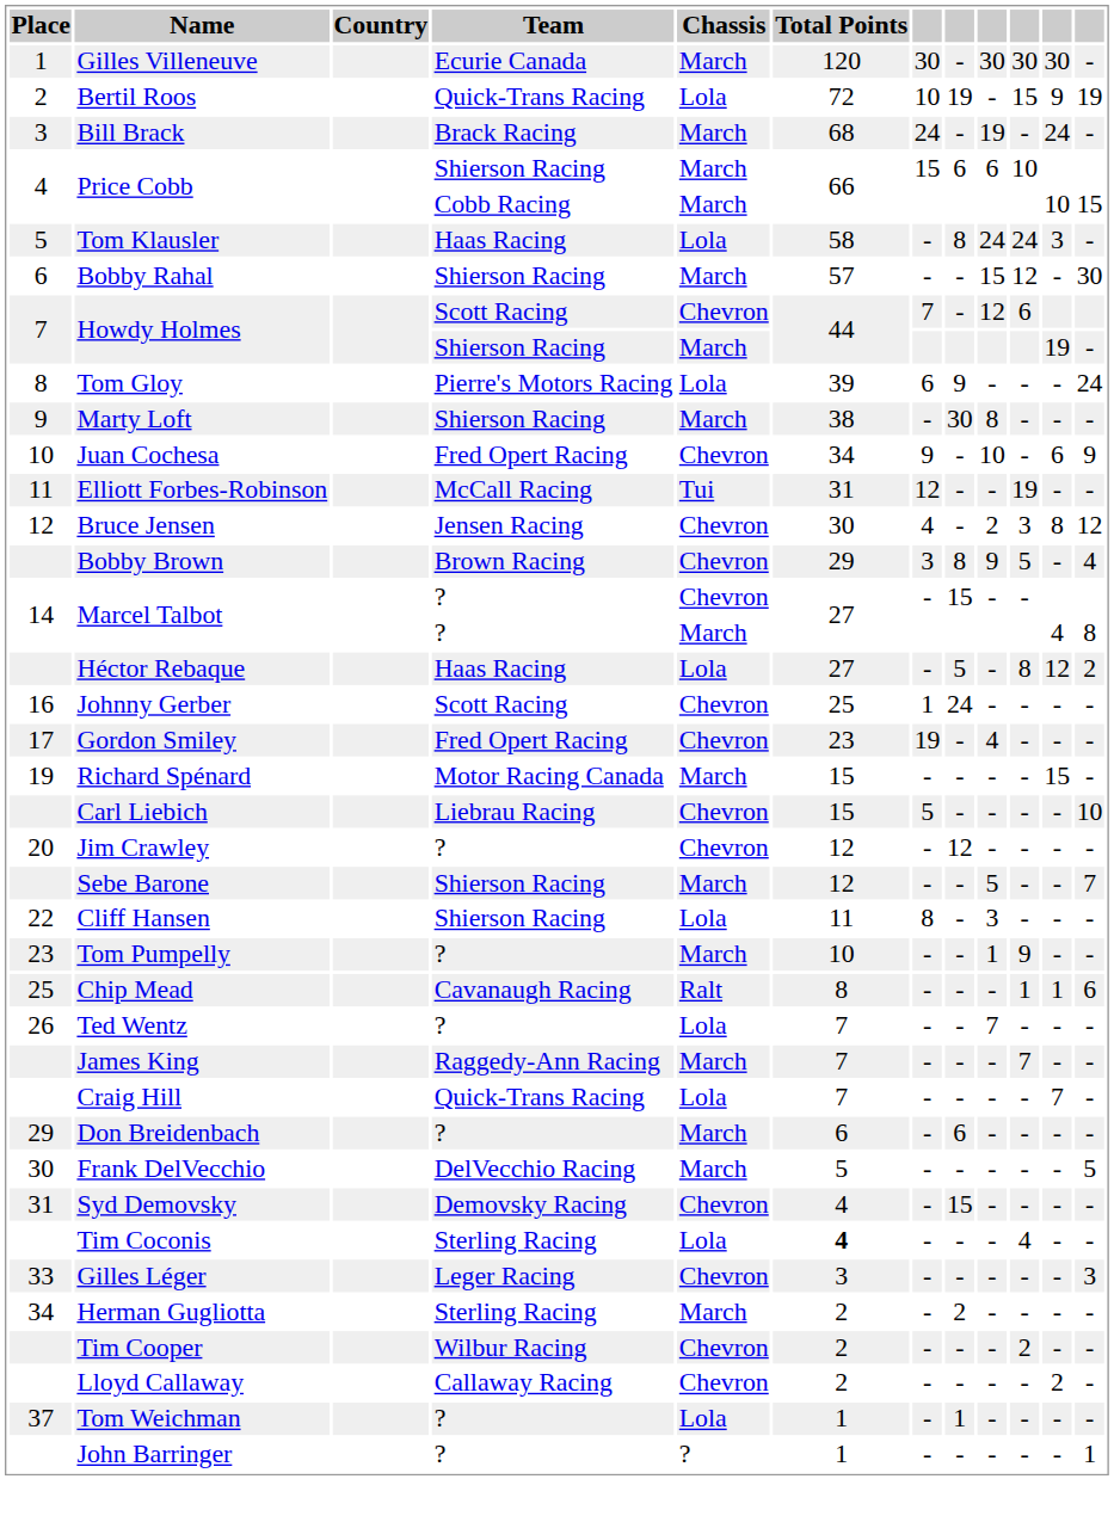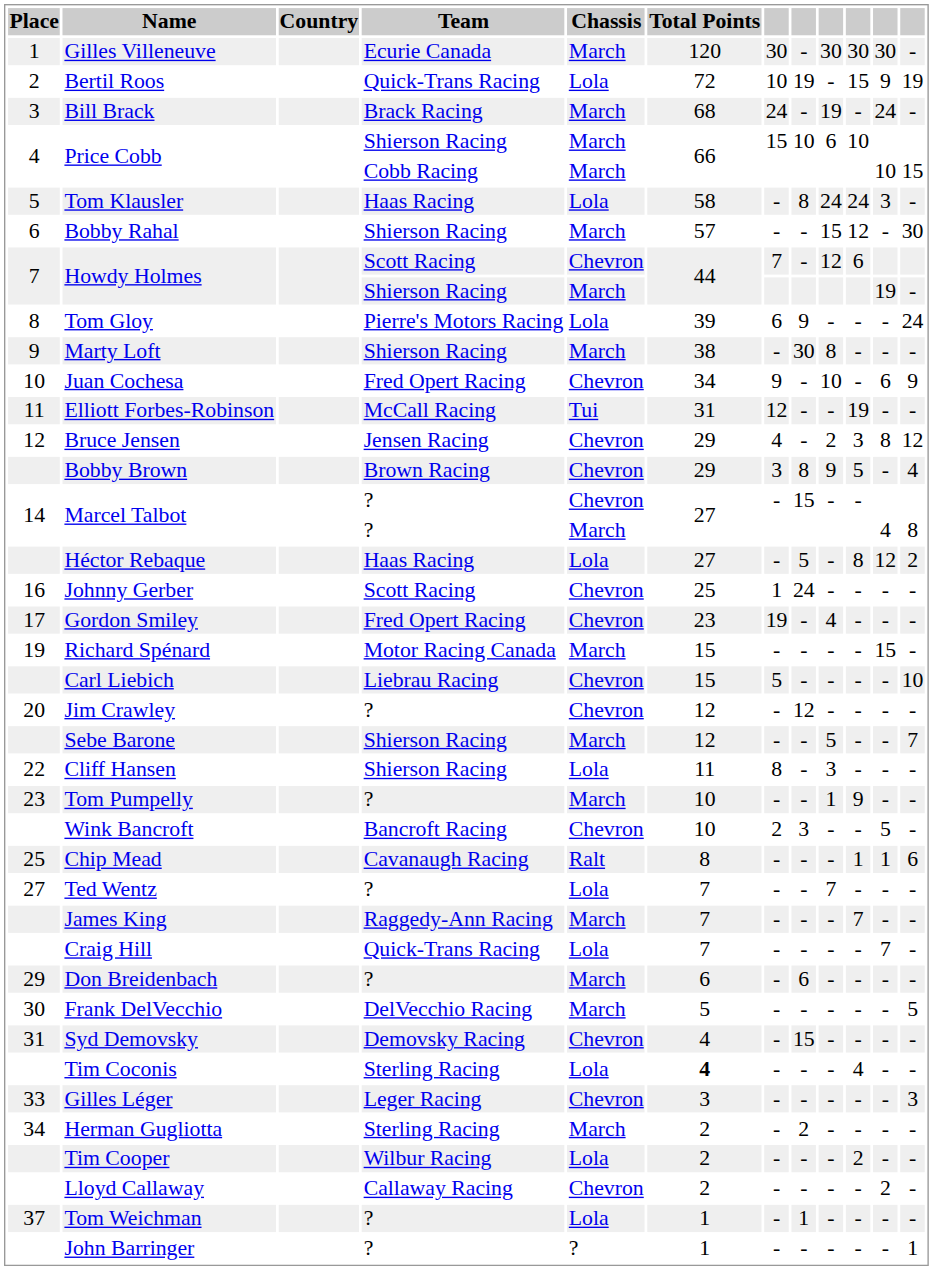 <table border="0" style="border: 1px solid #999; background-color:#FFFFFF; text-align:center">
 <tr align="center" style="background:#CCCCCC;">
 <th>Place</th>
 <th>Name</th>
 <th>Country</th>
 <th>Team</th>
 <th>Chassis</th>
 <th>Total Points</th>
 <th></th>
 <th></th>
 <th></th>
 <th></th>
 <th></th>
 <th></th>
 </tr>
 <tr style="background:#EFEFEF;">
 <td>1</td>
 <td align="left"><a href='#'>Gilles Villeneuve</a></td>
 <td align="left"></td>
 <td align="left"><a href='#'>Ecurie Canada</a></td>
 <td align="left"><a href='#'>March</a></td>
 <td>120</td>
 <td>30</td>
 <td>-</td>
 <td>30</td>
 <td>30</td>
 <td>30</td>
 <td>-</td>
 </tr>
 <tr>
 <td>2</td>
 <td align="left"><a href='#'>Bertil Roos</a></td>
 <td align="left"></td>
 <td align="left"><a href='#'>Quick-Trans Racing</a></td>
 <td align="left"><a href='#'>Lola</a></td>
 <td>72</td>
 <td>10</td>
 <td>19</td>
 <td>-</td>
 <td>15</td>
 <td>9</td>
 <td>19</td>
 </tr>
 <tr style="background:#EFEFEF;">
 <td>3</td>
 <td align="left"><a href='#'>Bill Brack</a></td>
 <td align="left"></td>
 <td align="left"><a href='#'>Brack Racing</a></td>
 <td align="left"><a href='#'>March</a></td>
 <td>68</td>
 <td>24</td>
 <td>-</td>
 <td>19</td>
 <td>-</td>
 <td>24</td>
 <td>-</td>
 </tr>
 <tr>
 <td rowspan=2>4</td>
 <td rowspan=2 align="left"><a href='#'>Price Cobb</a></td>
 <td rowspan=2 align="left"></td>
 <td align="left"><a href='#'>Shierson Racing</a></td>
 <td align="left"><a href='#'>March</a></td>
 <td rowspan=2>66</td>
 <td>15</td>
-<td>6</td>
+<td>10</td>
 <td>6</td>
 <td>10</td>
 <td></td>
 <td></td>
 </tr>
 <tr>
 <td align="left"><a href='#'>Cobb Racing</a></td>
 <td align="left"><a href='#'>March</a></td>
 <td></td>
 <td></td>
 <td></td>
 <td></td>
 <td>10</td>
 <td>15</td>
 </tr>
 <tr style="background:#EFEFEF;">
 <td>5</td>
 <td align="left"><a href='#'>Tom Klausler</a></td>
 <td align="left"></td>
 <td align="left"><a href='#'>Haas Racing</a></td>
 <td align="left"><a href='#'>Lola</a></td>
 <td>58</td>
 <td>-</td>
 <td>8</td>
 <td>24</td>
 <td>24</td>
 <td>3</td>
 <td>-</td>
 </tr>
 <tr>
 <td>6</td>
 <td align="left"><a href='#'>Bobby Rahal</a></td>
 <td align="left"></td>
 <td align="left"><a href='#'>Shierson Racing</a></td>
 <td align="left"><a href='#'>March</a></td>
 <td>57</td>
 <td>-</td>
 <td>-</td>
 <td>15</td>
 <td>12</td>
 <td>-</td>
 <td>30</td>
 </tr>
 <tr style="background:#EFEFEF;">
 <td rowspan=2>7</td>
 <td rowspan=2 align="left"><a href='#'>Howdy Holmes</a></td>
 <td rowspan=2 align="left"></td>
 <td align="left"><a href='#'>Scott Racing</a></td>
 <td align="left"><a href='#'>Chevron</a></td>
 <td rowspan=2>44</td>
 <td>7</td>
 <td>-</td>
 <td>12</td>
 <td>6</td>
 <td></td>
 <td></td>
 </tr>
 <tr style="background:#EFEFEF;">
 <td align="left"><a href='#'>Shierson Racing</a></td>
 <td align="left"><a href='#'>March</a></td>
 <td></td>
 <td></td>
 <td></td>
 <td></td>
 <td>19</td>
 <td>-</td>
 </tr>
 <tr>
 <td>8</td>
 <td align="left"><a href='#'>Tom Gloy</a></td>
 <td align="left"></td>
 <td align="left"><a href='#'>Pierre's Motors Racing</a></td>
 <td align="left"><a href='#'>Lola</a></td>
 <td>39</td>
 <td>6</td>
 <td>9</td>
 <td>-</td>
 <td>-</td>
 <td>-</td>
 <td>24</td>
 </tr>
 <tr style="background:#EFEFEF;">
 <td>9</td>
 <td align="left"><a href='#'>Marty Loft</a></td>
 <td align="left"></td>
 <td align="left"><a href='#'>Shierson Racing</a></td>
 <td align="left"><a href='#'>March</a></td>
 <td>38</td>
 <td>-</td>
 <td>30</td>
 <td>8</td>
 <td>-</td>
 <td>-</td>
 <td>-</td>
 </tr>
 <tr>
 <td>10</td>
 <td align="left"><a href='#'>Juan Cochesa</a></td>
 <td align="left"></td>
 <td align="left"><a href='#'>Fred Opert Racing</a></td>
 <td align="left"><a href='#'>Chevron</a></td>
 <td>34</td>
 <td>9</td>
 <td>-</td>
 <td>10</td>
 <td>-</td>
 <td>6</td>
 <td>9</td>
 </tr>
 <tr style="background:#EFEFEF;">
 <td>11</td>
 <td align="left"><a href='#'>Elliott Forbes-Robinson</a></td>
 <td align="left"></td>
 <td align="left"><a href='#'>McCall Racing</a></td>
 <td align="left"><a href='#'>Tui</a></td>
 <td>31</td>
 <td>12</td>
 <td>-</td>
 <td>-</td>
 <td>19</td>
 <td>-</td>
 <td>-</td>
 </tr>
 <tr>
 <td>12</td>
 <td align="left"><a href='#'>Bruce Jensen</a></td>
 <td align="left"></td>
 <td align="left"><a href='#'>Jensen Racing</a></td>
 <td align="left"><a href='#'>Chevron</a></td>
-<td>30</td>
+<td>29</td>
 <td>4</td>
 <td>-</td>
 <td>2</td>
 <td>3</td>
 <td>8</td>
 <td>12</td>
 </tr>
 <tr style="background:#EFEFEF;">
 <td></td>
 <td align="left"><a href='#'>Bobby Brown</a></td>
 <td align="left"></td>
 <td align="left"><a href='#'>Brown Racing</a></td>
 <td align="left"><a href='#'>Chevron</a></td>
 <td>29</td>
 <td>3</td>
 <td>8</td>
 <td>9</td>
 <td>5</td>
 <td>-</td>
 <td>4</td>
 </tr>
 <tr>
 <td rowspan=2>14</td>
 <td rowspan=2 align="left"><a href='#'>Marcel Talbot</a></td>
 <td rowspan=2 align="left"></td>
 <td align="left">?</td>
 <td align="left"><a href='#'>Chevron</a></td>
 <td rowspan=2>27</td>
 <td>-</td>
 <td>15</td>
 <td>-</td>
 <td>-</td>
 <td></td>
 <td></td>
 </tr>
 <tr>
 <td align="left">?</td>
 <td align="left"><a href='#'>March</a></td>
 <td></td>
 <td></td>
 <td></td>
 <td></td>
 <td>4</td>
 <td>8</td>
 </tr>
 <tr style="background:#EFEFEF;">
 <td></td>
 <td align="left"><a href='#'>Héctor Rebaque</a></td>
 <td align="left"></td>
 <td align="left"><a href='#'>Haas Racing</a></td>
 <td align="left"><a href='#'>Lola</a></td>
 <td>27</td>
 <td>-</td>
 <td>5</td>
 <td>-</td>
 <td>8</td>
 <td>12</td>
 <td>2</td>
 </tr>
 <tr>
 <td>16</td>
 <td align="left"><a href='#'>Johnny Gerber</a></td>
 <td align="left"></td>
 <td align="left"><a href='#'>Scott Racing</a></td>
 <td align="left"><a href='#'>Chevron</a></td>
 <td>25</td>
 <td>1</td>
 <td>24</td>
 <td>-</td>
 <td>-</td>
 <td>-</td>
 <td>-</td>
 </tr>
 <tr style="background:#EFEFEF;">
 <td>17</td>
 <td align="left"><a href='#'>Gordon Smiley</a></td>
 <td align="left"></td>
 <td align="left"><a href='#'>Fred Opert Racing</a></td>
 <td align="left"><a href='#'>Chevron</a></td>
 <td>23</td>
 <td>19</td>
 <td>-</td>
 <td>4</td>
 <td>-</td>
 <td>-</td>
 <td>-</td>
 </tr>
 <tr>
 <td>19</td>
 <td align="left"><a href='#'>Richard Spénard</a></td>
 <td align="left"></td>
 <td align="left"><a href='#'>Motor Racing Canada</a></td>
 <td align="left"><a href='#'>March</a></td>
 <td>15</td>
 <td>-</td>
 <td>-</td>
 <td>-</td>
 <td>-</td>
 <td>15</td>
 <td>-</td>
 </tr>
 <tr style="background:#EFEFEF;">
 <td></td>
 <td align="left"><a href='#'>Carl Liebich</a></td>
 <td align="left"></td>
 <td align="left"><a href='#'>Liebrau Racing</a></td>
 <td align="left"><a href='#'>Chevron</a></td>
 <td>15</td>
 <td>5</td>
 <td>-</td>
 <td>-</td>
 <td>-</td>
 <td>-</td>
 <td>10</td>
 </tr>
 <tr>
 <td>20</td>
 <td align="left"><a href='#'>Jim Crawley</a></td>
 <td align="left"></td>
 <td align="left">?</td>
 <td align="left"><a href='#'>Chevron</a></td>
 <td>12</td>
 <td>-</td>
 <td>12</td>
 <td>-</td>
 <td>-</td>
 <td>-</td>
 <td>-</td>
 </tr>
 <tr style="background:#EFEFEF;">
 <td></td>
 <td align="left"><a href='#'>Sebe Barone</a></td>
 <td align="left"></td>
 <td align="left"><a href='#'>Shierson Racing</a></td>
 <td align="left"><a href='#'>March</a></td>
 <td>12</td>
 <td>-</td>
 <td>-</td>
 <td>5</td>
 <td>-</td>
 <td>-</td>
 <td>7</td>
 </tr>
 <tr>
 <td>22</td>
 <td align="left"><a href='#'>Cliff Hansen</a></td>
 <td align="left"></td>
 <td align="left"><a href='#'>Shierson Racing</a></td>
 <td align="left"><a href='#'>Lola</a></td>
 <td>11</td>
 <td>8</td>
 <td>-</td>
 <td>3</td>
 <td>-</td>
 <td>-</td>
 <td>-</td>
 </tr>
 <tr style="background:#EFEFEF;">
 <td>23</td>
 <td align="left"><a href='#'>Tom Pumpelly</a></td>
 <td align="left"></td>
 <td align="left">?</td>
 <td align="left"><a href='#'>March</a></td>
 <td>10</td>
 <td>-</td>
 <td>-</td>
 <td>1</td>
 <td>9</td>
 <td>-</td>
 <td>-</td>
 </tr>
+<tr>
+<td></td>
+<td align="left"><a href='#'>Wink Bancroft</a></td>
+<td align="left"></td>
+<td align="left"><a href='#'>Bancroft Racing</a></td>
+<td align="left"><a href='#'>Chevron</a></td>
+<td>10</td>
+<td>2</td>
+<td>3</td>
+<td>-</td>
+<td>-</td>
+<td>5</td>
+<td>-</td>
+</tr>
 <tr style="background:#EFEFEF;">
 <td>25</td>
 <td align="left"><a href='#'>Chip Mead</a></td>
 <td align="left"></td>
 <td align="left"><a href='#'>Cavanaugh Racing</a></td>
 <td align="left"><a href='#'>Ralt</a></td>
 <td>8</td>
 <td>-</td>
 <td>-</td>
 <td>-</td>
 <td>1</td>
 <td>1</td>
 <td>6</td>
 </tr>
 <tr>
-<td>26</td>
+<td>27</td>
 <td align="left"><a href='#'>Ted Wentz</a></td>
 <td align="left"></td>
 <td align="left">?</td>
 <td align="left"><a href='#'>Lola</a></td>
 <td>7</td>
 <td>-</td>
 <td>-</td>
 <td>7</td>
 <td>-</td>
 <td>-</td>
 <td>-</td>
 </tr>
 <tr style="background:#EFEFEF;">
 <td></td>
 <td align="left"><a href='#'>James King</a></td>
 <td align="left"></td>
 <td align="left"><a href='#'>Raggedy-Ann Racing</a></td>
 <td align="left"><a href='#'>March</a></td>
 <td>7</td>
 <td>-</td>
 <td>-</td>
 <td>-</td>
 <td>7</td>
 <td>-</td>
 <td>-</td>
 </tr>
 <tr>
 <td></td>
 <td align="left"><a href='#'>Craig Hill</a></td>
 <td align="left"></td>
 <td align="left"><a href='#'>Quick-Trans Racing</a></td>
 <td align="left"><a href='#'>Lola</a></td>
 <td>7</td>
 <td>-</td>
 <td>-</td>
 <td>-</td>
 <td>-</td>
 <td>7</td>
 <td>-</td>
 </tr>
 <tr style="background:#EFEFEF;">
 <td>29</td>
 <td align="left"><a href='#'>Don Breidenbach</a></td>
 <td align="left"></td>
 <td align="left">?</td>
 <td align="left"><a href='#'>March</a></td>
 <td>6</td>
 <td>-</td>
 <td>6</td>
 <td>-</td>
 <td>-</td>
 <td>-</td>
 <td>-</td>
 </tr>
 <tr>
 <td>30</td>
 <td align="left"><a href='#'>Frank DelVecchio</a></td>
 <td align="left"></td>
 <td align="left"><a href='#'>DelVecchio Racing</a></td>
 <td align="left"><a href='#'>March</a></td>
 <td>5</td>
 <td>-</td>
 <td>-</td>
 <td>-</td>
 <td>-</td>
 <td>-</td>
 <td>5</td>
 </tr>
 <tr style="background:#EFEFEF;">
 <td>31</td>
 <td align="left"><a href='#'>Syd Demovsky</a></td>
 <td align="left"></td>
 <td align="left"><a href='#'>Demovsky Racing</a></td>
 <td align="left"><a href='#'>Chevron</a></td>
 <td>4</td>
 <td>-</td>
 <td>15</td>
 <td>-</td>
 <td>-</td>
 <td>-</td>
 <td>-</td>
 </tr>
 <tr>
 <td></td>
 <td align="left"><a href='#'>Tim Coconis</a></td>
 <td align="left"></td>
 <td align="left"><a href='#'>Sterling Racing</a></td>
 <td align="left"><a href='#'>Lola</a></td>
 <td><strong>4</strong></td>
 <td>-</td>
 <td>-</td>
 <td>-</td>
 <td>4</td>
 <td>-</td>
 <td>-</td>
 </tr>
 <tr style="background:#EFEFEF;">
 <td>33</td>
 <td align="left"><a href='#'>Gilles Léger</a></td>
 <td align="left"></td>
 <td align="left"><a href='#'>Leger Racing</a></td>
 <td align="left"><a href='#'>Chevron</a></td>
 <td>3</td>
 <td>-</td>
 <td>-</td>
 <td>-</td>
 <td>-</td>
 <td>-</td>
 <td>3</td>
 </tr>
 <tr>
 <td>34</td>
 <td align="left"><a href='#'>Herman Gugliotta</a></td>
 <td align="left"></td>
 <td align="left"><a href='#'>Sterling Racing</a></td>
 <td align="left"><a href='#'>March</a></td>
 <td>2</td>
 <td>-</td>
 <td>2</td>
 <td>-</td>
 <td>-</td>
 <td>-</td>
 <td>-</td>
 </tr>
 <tr style="background:#EFEFEF;">
 <td></td>
 <td align="left"><a href='#'>Tim Cooper</a></td>
 <td align="left"></td>
 <td align="left"><a href='#'>Wilbur Racing</a></td>
-<td align="left"><a href='#'>Chevron</a></td>
+<td align="left"><a href='#'>Lola</a></td>
 <td>2</td>
 <td>-</td>
 <td>-</td>
 <td>-</td>
 <td>2</td>
 <td>-</td>
 <td>-</td>
 </tr>
 <tr>
 <td></td>
 <td align="left"><a href='#'>Lloyd Callaway</a></td>
 <td align="left"></td>
 <td align="left"><a href='#'>Callaway Racing</a></td>
 <td align="left"><a href='#'>Chevron</a></td>
 <td>2</td>
 <td>-</td>
 <td>-</td>
 <td>-</td>
 <td>-</td>
 <td>2</td>
 <td>-</td>
 </tr>
 <tr style="background:#EFEFEF;">
 <td>37</td>
 <td align="left"><a href='#'>Tom Weichman</a></td>
 <td align="left"></td>
 <td align="left">?</td>
 <td align="left"><a href='#'>Lola</a></td>
 <td>1</td>
 <td>-</td>
 <td>1</td>
 <td>-</td>
 <td>-</td>
 <td>-</td>
 <td>-</td>
 </tr>
 <tr>
 <td></td>
 <td align="left"><a href='#'>John Barringer</a></td>
 <td align="left"></td>
 <td align="left">?</td>
 <td align="left">?</td>
 <td>1</td>
 <td>-</td>
 <td>-</td>
 <td>-</td>
 <td>-</td>
 <td>-</td>
 <td>1</td>
 </tr>
 </table>
